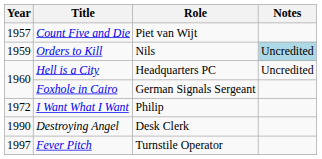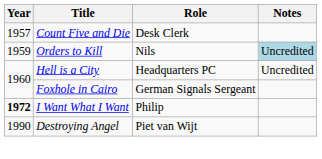 <table class="wikitable sortable jquery-tablesorter">
 <tr>
 <th>Year</th>
 <th>Title</th>
 <th>Role</th>
 <th>Notes</th>
 </tr>
 <tr>
 <td>1957</td>
 <td><em><a href='#'>Count Five and Die</a></em></td>
-<td>Piet van Wijt</td>
+<td>Desk Clerk</td>
 <td></td>
 </tr>
 <tr>
 <td>1959</td>
 <td><em><a href='#'>Orders to Kill</a></em></td>
 <td>Nils</td>
 <td style="background: lightblue;">Uncredited</td>
 </tr>
 <tr>
 <td rowspan="2">1960</td>
 <td><em><a href='#'>Hell is a City</a></em></td>
 <td>Headquarters PC</td>
 <td>Uncredited</td>
 </tr>
 <tr>
 <td><em><a href='#'>Foxhole in Cairo</a></em></td>
 <td>German Signals Sergeant</td>
 <td></td>
 </tr>
 <tr>
-<td>1972</td>
+<td><strong>1972</strong></td>
 <td><em><a href='#'>I Want What I Want</a></em></td>
 <td>Philip</td>
 <td></td>
 </tr>
 <tr>
 <td>1990</td>
 <td><em>Destroying Angel</em></td>
-<td>Desk Clerk</td>
-<td></td>
-</tr>
-<tr>
-<td>1997</td>
-<td><em><a href='#'>Fever Pitch</a></em></td>
-<td>Turnstile Operator</td>
+<td>Piet van Wijt</td>
 <td></td>
 </tr>
 </table>
